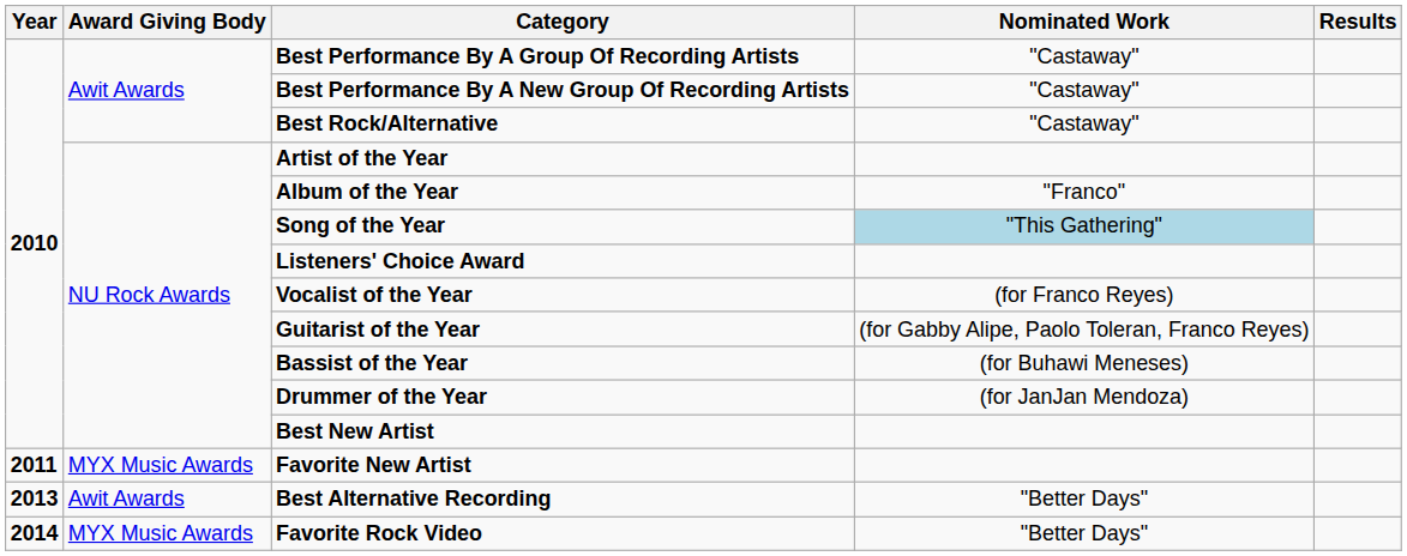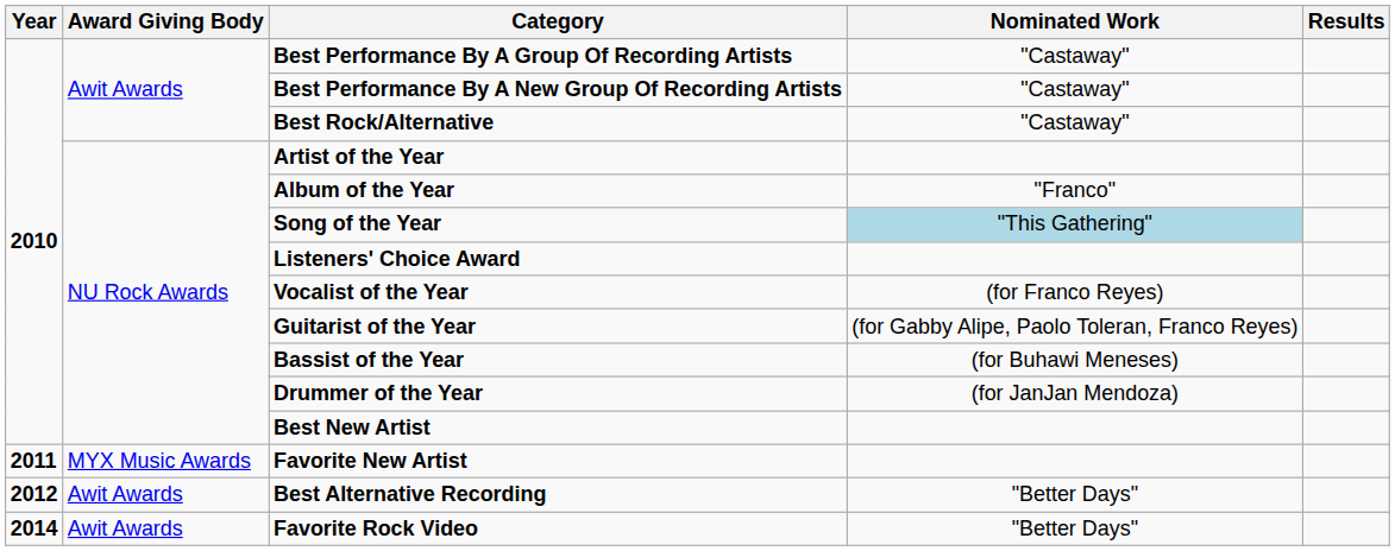 <table class="wikitable">
 <tr>
 <th>Year</th>
 <th>Award Giving Body</th>
 <th>Category</th>
 <th>Nominated Work</th>
 <th>Results</th>
 </tr>
 <tr>
 <td rowspan=12><strong>2010</strong></td>
 <td rowspan=3><a href='#'>Awit Awards</a></td>
 <td><strong>Best Performance By A Group Of Recording Artists</strong></td>
 <td align=center>"Castaway"</td>
 <td></td>
 </tr>
 <tr>
 <td><strong>Best Performance By A New Group Of Recording Artists</strong></td>
 <td align=center>"Castaway"</td>
 <td></td>
 </tr>
 <tr>
 <td><strong>Best Rock/Alternative</strong></td>
 <td align=center>"Castaway"</td>
 <td></td>
 </tr>
 <tr>
 <td rowspan=9><a href='#'>NU Rock Awards</a></td>
 <td><strong>Artist of the Year</strong></td>
 <td></td>
 <td></td>
 </tr>
 <tr>
 <td><strong>Album of the Year</strong></td>
 <td align=center>"Franco"</td>
 <td></td>
 </tr>
 <tr>
 <td><strong>Song of the Year</strong></td>
 <td align=center style="background: lightblue;">"This Gathering"</td>
 <td></td>
 </tr>
 <tr>
 <td><strong>Listeners' Choice Award</strong></td>
 <td></td>
 <td></td>
 </tr>
 <tr>
 <td><strong>Vocalist of the Year</strong></td>
 <td align=center>(for Franco Reyes)</td>
 <td></td>
 </tr>
 <tr>
 <td><strong>Guitarist of the Year</strong></td>
 <td align=center>(for Gabby Alipe, Paolo Toleran, Franco Reyes)</td>
 <td></td>
 </tr>
 <tr>
 <td><strong>Bassist of the Year</strong></td>
 <td align=center>(for Buhawi Meneses)</td>
 <td></td>
 </tr>
 <tr>
 <td><strong>Drummer of the Year</strong></td>
 <td align=center>(for JanJan Mendoza)</td>
 <td></td>
 </tr>
 <tr>
 <td><strong>Best New Artist</strong></td>
 <td></td>
 <td></td>
 </tr>
 <tr>
 <td><strong>2011</strong></td>
 <td><a href='#'>MYX Music Awards</a></td>
 <td><strong>Favorite New Artist</strong></td>
 <td></td>
 <td></td>
 </tr>
 <tr>
-<td><strong>2013</strong></td>
+<td><strong>2012</strong></td>
 <td><a href='#'>Awit Awards</a></td>
 <td><strong>Best Alternative Recording</strong></td>
 <td align=center>"Better Days"</td>
 <td></td>
 </tr>
 <tr>
 <td><strong>2014</strong></td>
-<td><a href='#'>MYX Music Awards</a></td>
+<td><a href='#'>Awit Awards</a></td>
 <td><strong>Favorite Rock Video</strong></td>
 <td align=center>"Better Days"</td>
 <td></td>
 </tr>
 </table>
